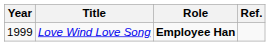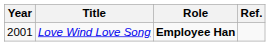 <table class="wikitable">
 <tr>
 <th>Year</th>
 <th>Title</th>
 <th>Role</th>
 <th>Ref.</th>
 </tr>
 <tr>
-<td>1999</td>
+<td>2001</td>
 <td><em><a href='#'>Love Wind Love Song</a></em></td>
 <td><strong>Employee Han</strong></td>
 <td></td>
 </tr>
 </table>
